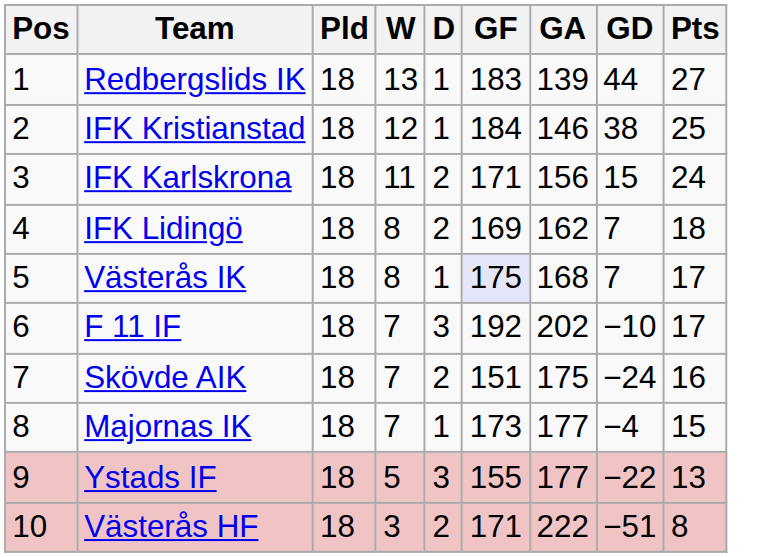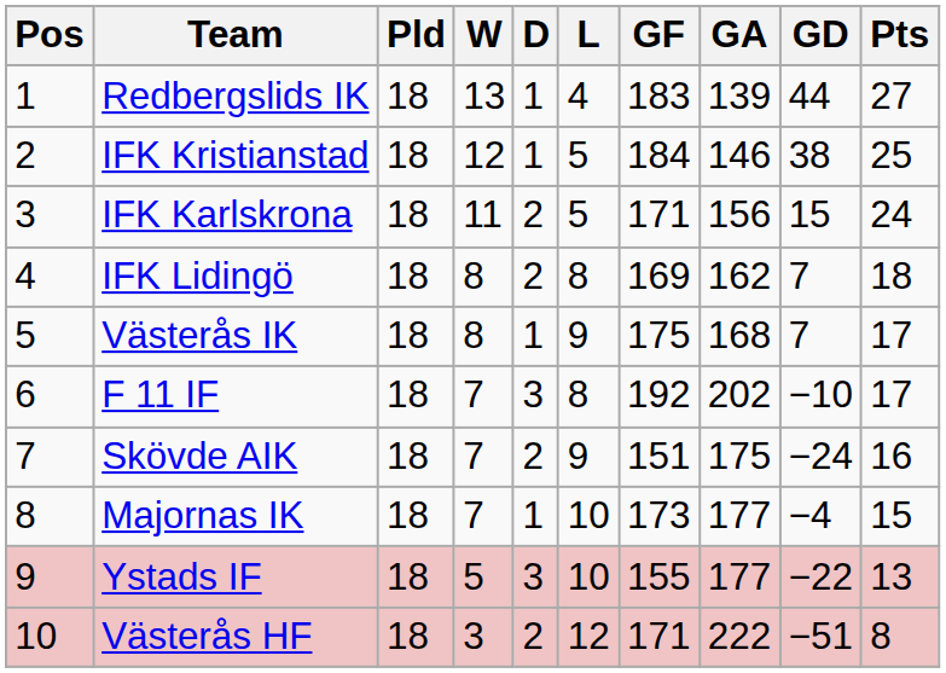 <table class="wikitable">
 <tr>
 <th><span>Pos</span></th>
 <th>Team</th>
 <th><span>Pld</span></th>
 <th><span>W</span></th>
 <th><span>D</span></th>
+<th><span>L</span></th>
 <th><span>GF</span></th>
 <th><span>GA</span></th>
 <th><span>GD</span></th>
 <th><span>Pts</span></th>
 </tr>
 <tr>
 <td>1</td>
 <td><a href='#'>Redbergslids IK</a></td>
 <td>18</td>
 <td>13</td>
 <td>1</td>
+<td>4</td>
 <td>183</td>
 <td>139</td>
 <td>44</td>
 <td>27</td>
 </tr>
 <tr>
 <td>2</td>
 <td><a href='#'>IFK Kristianstad</a></td>
 <td>18</td>
 <td>12</td>
 <td>1</td>
+<td>5</td>
 <td>184</td>
 <td>146</td>
 <td>38</td>
 <td>25</td>
 </tr>
 <tr>
 <td>3</td>
 <td><a href='#'>IFK Karlskrona</a></td>
 <td>18</td>
 <td>11</td>
 <td>2</td>
+<td>5</td>
 <td>171</td>
 <td>156</td>
 <td>15</td>
 <td>24</td>
 </tr>
 <tr>
 <td>4</td>
 <td><a href='#'>IFK Lidingö</a></td>
 <td>18</td>
 <td>8</td>
 <td>2</td>
+<td>8</td>
 <td>169</td>
 <td>162</td>
 <td>7</td>
 <td>18</td>
 </tr>
 <tr>
 <td>5</td>
 <td><a href='#'>Västerås IK</a></td>
 <td>18</td>
 <td>8</td>
 <td>1</td>
-<td style="background: lavender;">175</td>
+<td>9</td>
+<td>175</td>
 <td>168</td>
 <td>7</td>
 <td>17</td>
 </tr>
 <tr>
 <td>6</td>
 <td><a href='#'>F 11 IF</a></td>
 <td>18</td>
 <td>7</td>
 <td>3</td>
+<td>8</td>
 <td>192</td>
 <td>202</td>
 <td>−10</td>
 <td>17</td>
 </tr>
 <tr>
 <td>7</td>
 <td><a href='#'>Skövde AIK</a></td>
 <td>18</td>
 <td>7</td>
 <td>2</td>
+<td>9</td>
 <td>151</td>
 <td>175</td>
 <td>−24</td>
 <td>16</td>
 </tr>
 <tr>
 <td>8</td>
 <td><a href='#'>Majornas IK</a></td>
 <td>18</td>
 <td>7</td>
 <td>1</td>
+<td>10</td>
 <td>173</td>
 <td>177</td>
 <td>−4</td>
 <td>15</td>
 </tr>
 <tr align="left" style="background:#f0c4c4;">
 <td>9</td>
 <td><a href='#'>Ystads IF</a></td>
 <td>18</td>
 <td>5</td>
 <td>3</td>
+<td>10</td>
 <td>155</td>
 <td>177</td>
 <td>−22</td>
 <td>13</td>
 </tr>
 <tr align="left" style="background:#f0c4c4;">
 <td>10</td>
 <td><a href='#'>Västerås HF</a></td>
 <td>18</td>
 <td>3</td>
 <td>2</td>
+<td>12</td>
 <td>171</td>
 <td>222</td>
 <td>−51</td>
 <td>8</td>
 </tr>
 </table>
